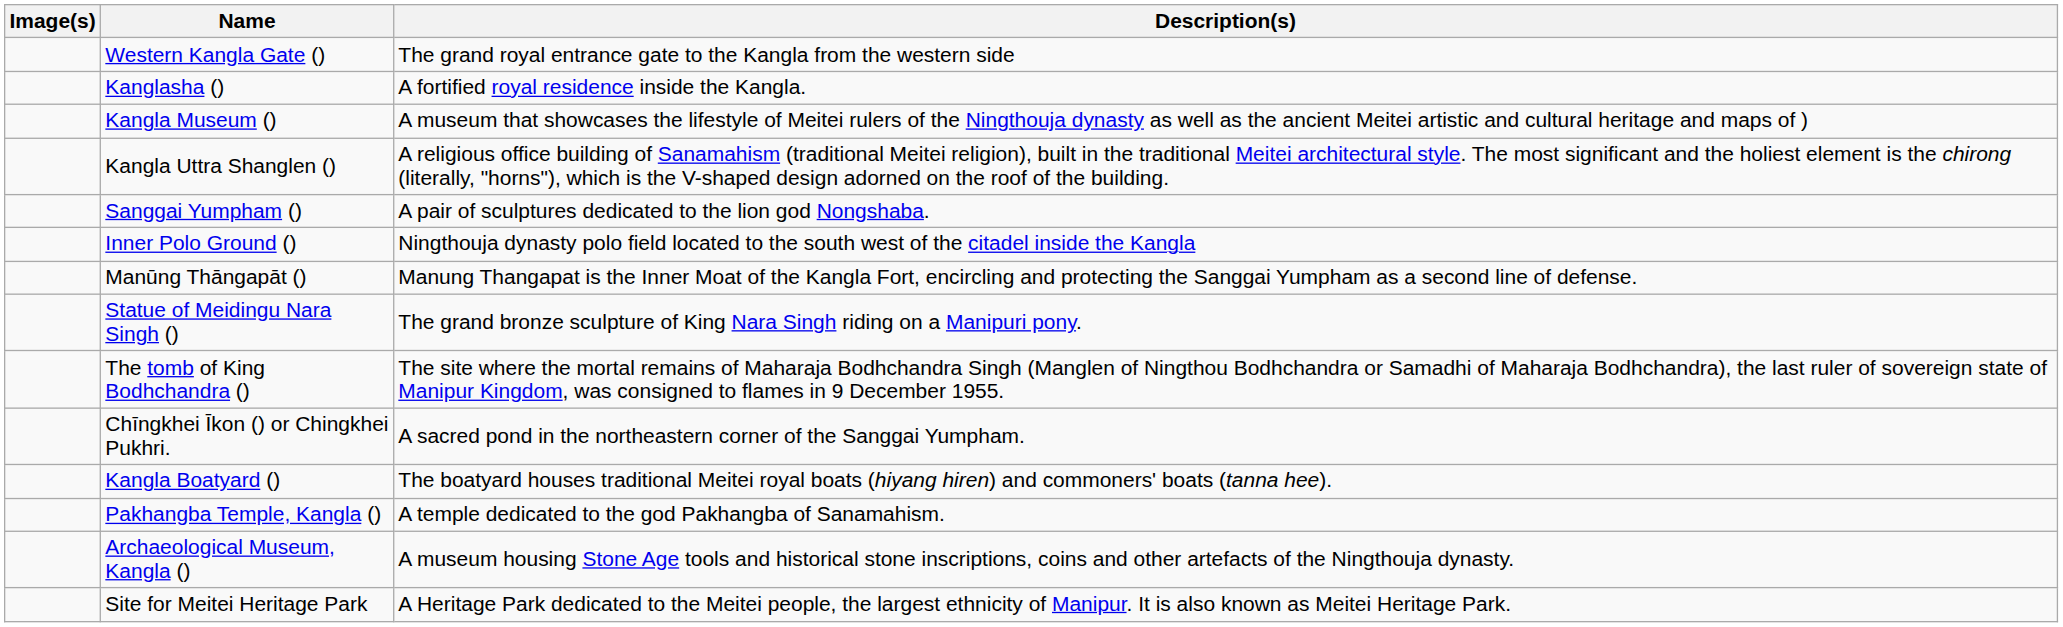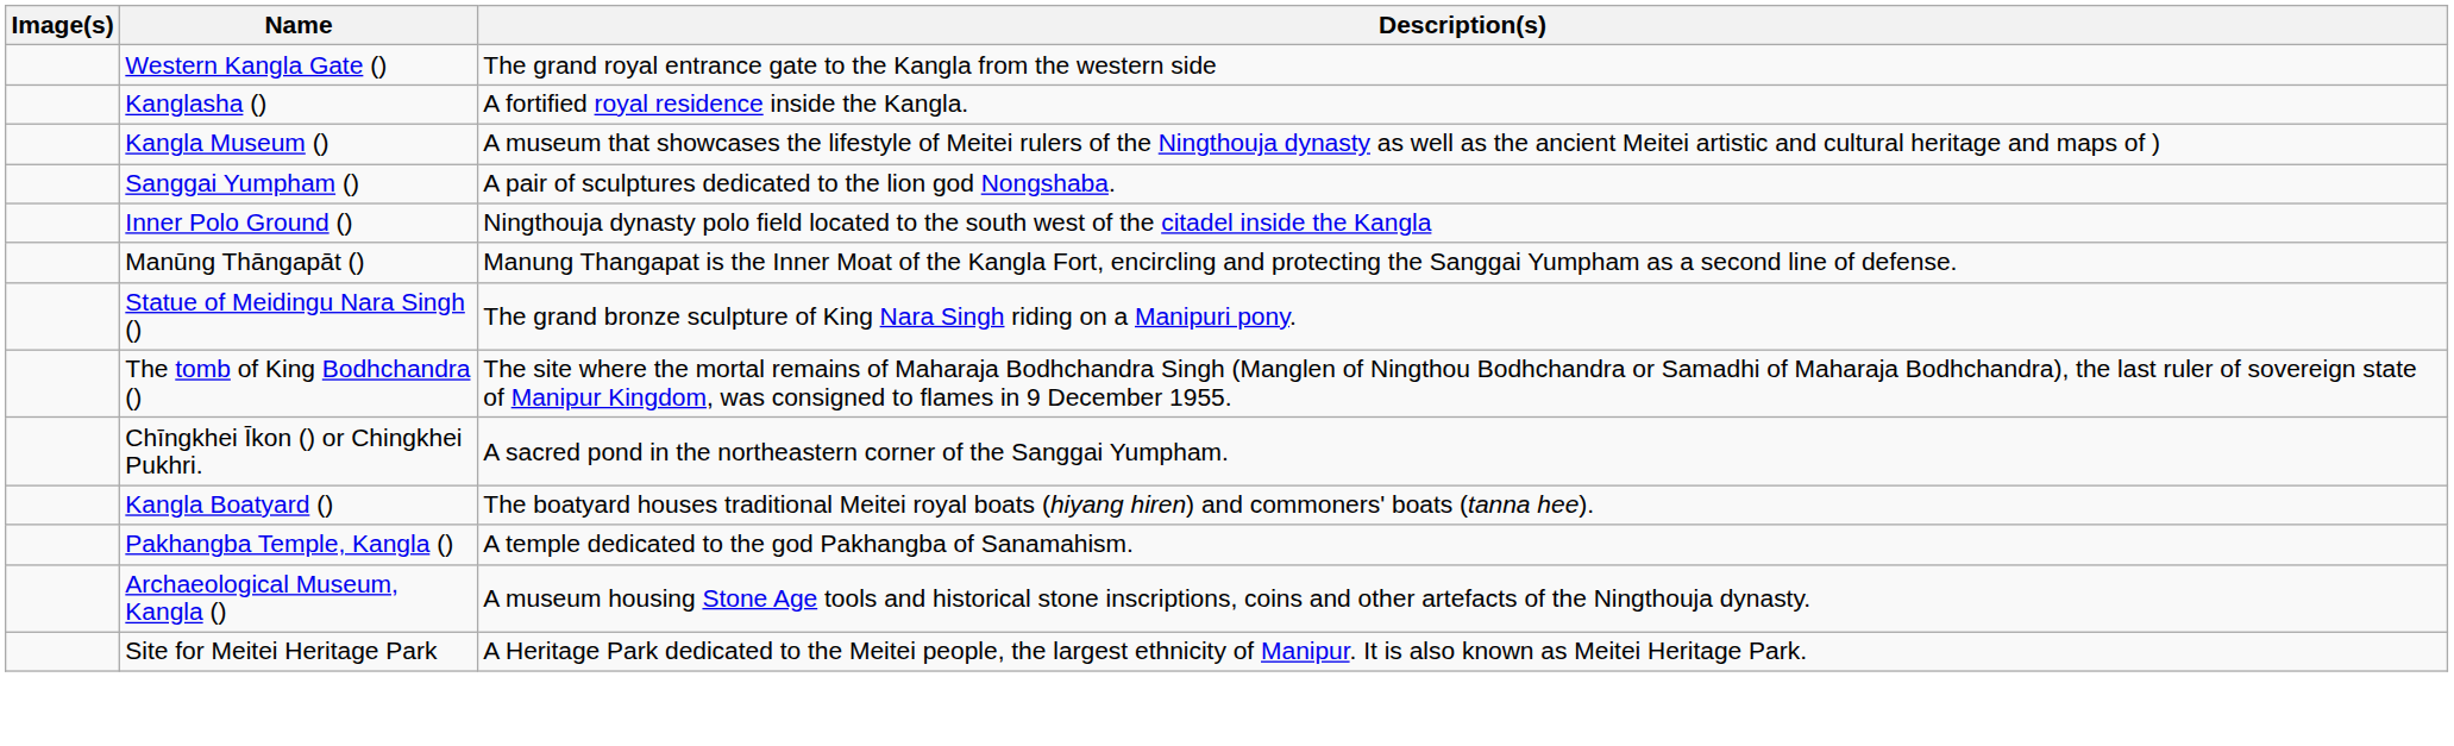 <table class="wikitable">
 <tr>
 <th>Image(s)</th>
 <th>Name</th>
 <th>Description(s)</th>
 </tr>
 <tr>
 <td></td>
 <td><a href='#'>Western Kangla Gate</a> ()</td>
 <td>The grand royal entrance gate to the Kangla from the western side</td>
 </tr>
 <tr>
 <td></td>
 <td><a href='#'>Kanglasha</a> ()</td>
 <td>A fortified <a href='#'>royal residence</a> inside the Kangla.</td>
 </tr>
 <tr>
 <td></td>
 <td><a href='#'>Kangla Museum</a> ()</td>
 <td>A museum that showcases the lifestyle of Meitei rulers of the <a href='#'>Ningthouja dynasty</a> as well as the ancient Meitei artistic and cultural heritage and maps of )</td>
-</tr>
-<tr>
-<td></td>
-<td>Kangla Uttra Shanglen  ()</td>
-<td>A religious office building of <a href='#'>Sanamahism</a> (traditional Meitei religion), built in the traditional <a href='#'>Meitei architectural style</a>. The most significant and the holiest element is the <em>chirong</em> (literally, "horns"), which is the V-shaped design adorned on the roof of the building.</td>
 </tr>
 <tr>
 <td></td>
 <td><a href='#'>Sanggai Yumpham</a> ()</td>
 <td>A pair of sculptures dedicated to the lion god <a href='#'>Nongshaba</a>.</td>
 </tr>
 <tr>
 <td></td>
 <td><a href='#'>Inner Polo Ground</a> ()</td>
 <td>Ningthouja dynasty polo field located to the south west of the <a href='#'>citadel inside the Kangla</a></td>
 </tr>
 <tr>
 <td></td>
 <td>Manūng Thāngapāt ()</td>
 <td>Manung Thangapat is the Inner Moat of the Kangla Fort, encircling and protecting the Sanggai Yumpham as a second line of defense.</td>
 </tr>
 <tr>
 <td></td>
 <td><a href='#'>Statue of Meidingu Nara Singh</a> ()</td>
 <td>The grand bronze sculpture of King <a href='#'>Nara Singh</a> riding on a <a href='#'>Manipuri pony</a>.</td>
 </tr>
 <tr>
 <td></td>
 <td>The <a href='#'>tomb</a> of King <a href='#'>Bodhchandra</a> ()</td>
 <td>The site where the mortal remains of Maharaja Bodhchandra Singh (Manglen of Ningthou Bodhchandra or Samadhi of Maharaja Bodhchandra), the last ruler of sovereign state of <a href='#'>Manipur Kingdom</a>, was consigned to flames in 9 December 1955.</td>
 </tr>
 <tr>
 <td></td>
 <td>Chīngkhei Īkon () or Chingkhei Pukhri.</td>
 <td>A sacred pond in the northeastern corner of the Sanggai Yumpham.</td>
 </tr>
 <tr>
 <td></td>
 <td><a href='#'>Kangla Boatyard</a> ()</td>
 <td>The boatyard houses traditional Meitei royal boats (<em>hiyang hiren</em>) and commoners' boats (<em>tanna hee</em>).</td>
 </tr>
 <tr>
 <td></td>
 <td><a href='#'>Pakhangba Temple, Kangla</a> ()</td>
 <td>A temple dedicated to the god Pakhangba of Sanamahism.</td>
 </tr>
 <tr>
 <td></td>
 <td><a href='#'>Archaeological Museum, Kangla</a> ()</td>
 <td>A museum housing <a href='#'>Stone Age</a> tools and historical stone inscriptions, coins and other artefacts of the Ningthouja dynasty.</td>
 </tr>
 <tr>
 <td></td>
 <td>Site for Meitei Heritage Park</td>
 <td>A Heritage Park dedicated to the Meitei people, the largest ethnicity of <a href='#'>Manipur</a>. It is also known as Meitei Heritage Park.</td>
 </tr>
 </table>
